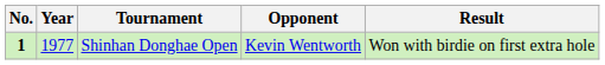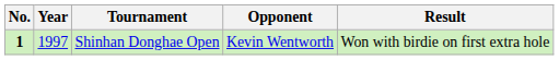 <table class="wikitable" style="font-size:95%;">
 <tr>
 <th>No.</th>
 <th>Year</th>
 <th>Tournament</th>
 <th>Opponent</th>
 <th>Result</th>
 </tr>
 <tr style="background:#D0F0C0;">
 <td align=center><strong>1</strong></td>
-<td><a href='#'>1977</a></td>
+<td><a href='#'>1997</a></td>
 <td><a href='#'>Shinhan Donghae Open</a></td>
 <td> <a href='#'>Kevin Wentworth</a></td>
 <td>Won with birdie on first extra hole</td>
 </tr>
 </table>
